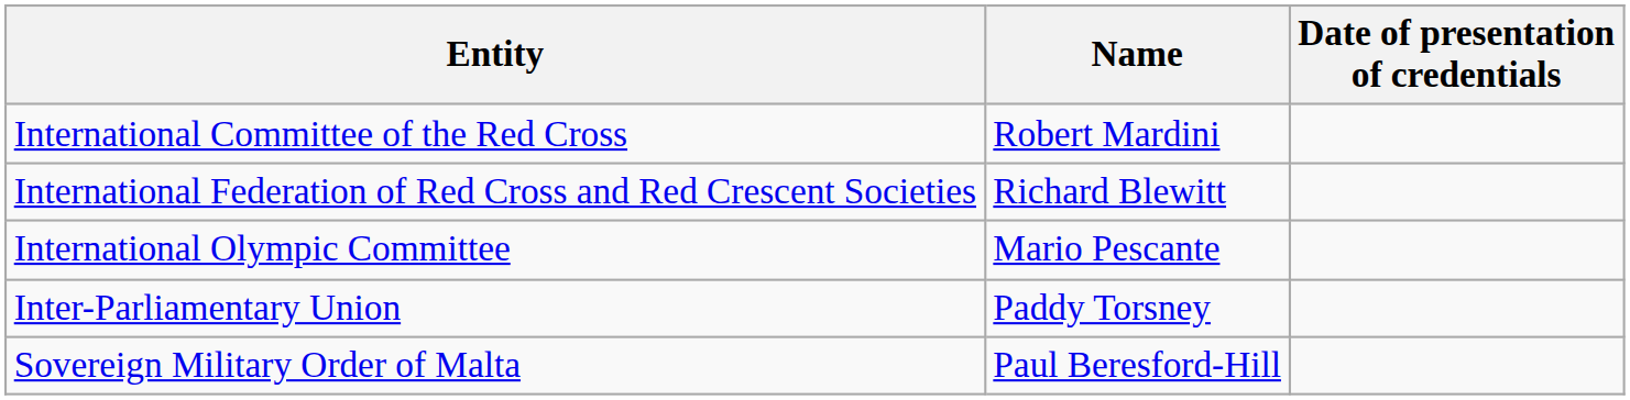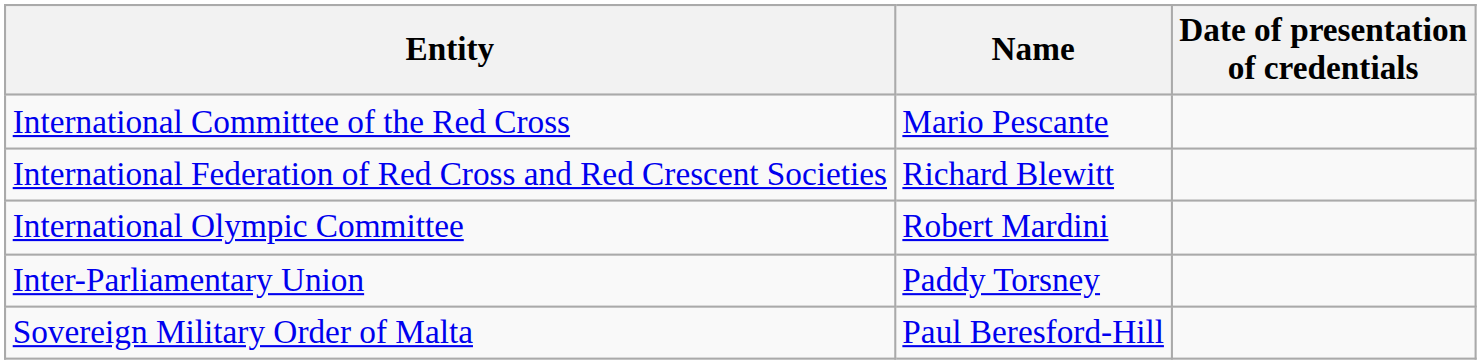 <table class="wikitable sortable">
 <tr Observers>
 <th>Entity</th>
 <th>Name</th>
 <th>Date of presentation <br>of credentials</th>
 </tr>
 <tr>
 <td><a href='#'>International Committee of the Red Cross</a></td>
-<td><a href='#'>Robert Mardini</a></td>
+<td><a href='#'>Mario Pescante</a></td>
 <td></td>
 </tr>
 <tr>
 <td><a href='#'>International Federation of Red Cross and Red Crescent Societies</a></td>
 <td><a href='#'>Richard Blewitt</a></td>
 <td></td>
 </tr>
 <tr>
 <td><a href='#'>International Olympic Committee</a></td>
-<td><a href='#'>Mario Pescante</a></td>
+<td><a href='#'>Robert Mardini</a></td>
 <td></td>
 </tr>
 <tr>
 <td><a href='#'>Inter-Parliamentary Union</a></td>
 <td><a href='#'>Paddy Torsney</a></td>
 <td></td>
 </tr>
 <tr>
 <td><a href='#'>Sovereign Military Order of Malta</a></td>
 <td><a href='#'>Paul Beresford-Hill</a></td>
 <td></td>
 </tr>
 </table>
